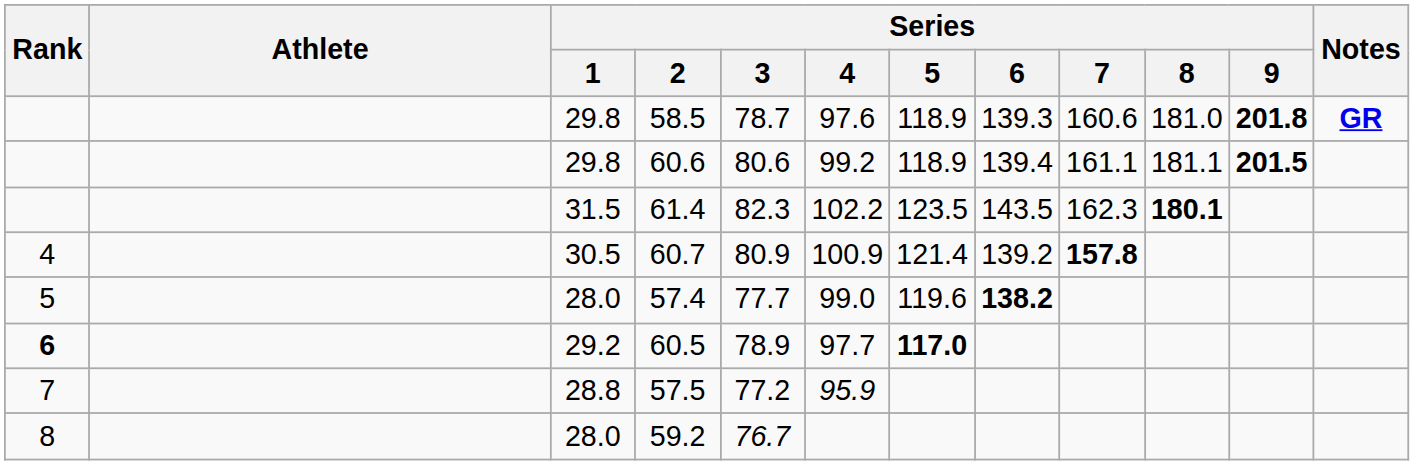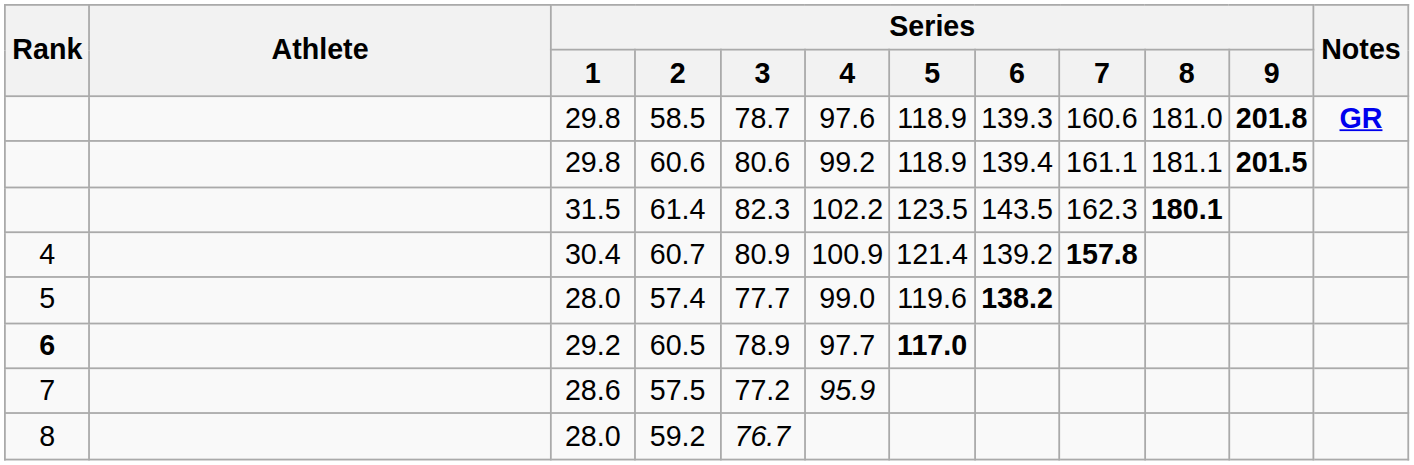 <table class="wikitable" style="text-align:center">
 <tr>
 <th rowspan=2 width=40>Rank</th>
 <th rowspan=2 width=250>Athlete</th>
 <th colspan=9>Series</th>
 <th rowspan=2 width=45>Notes</th>
 </tr>
 <tr>
 <th width=40>1</th>
 <th width=40>2</th>
 <th width=40>3</th>
 <th width=40>4</th>
 <th width=40>5</th>
 <th width=40>6</th>
 <th width=40>7</th>
 <th width=40>8</th>
 <th width=40>9</th>
 </tr>
 <tr>
 <td></td>
 <td align=left></td>
 <td>29.8</td>
 <td>58.5</td>
 <td>78.7</td>
 <td>97.6</td>
 <td>118.9</td>
 <td>139.3</td>
 <td>160.6</td>
 <td>181.0</td>
 <td><strong>201.8</strong></td>
 <td><strong><a href='#'>GR</a></strong></td>
 </tr>
 <tr>
 <td></td>
 <td align=left></td>
 <td>29.8</td>
 <td>60.6</td>
 <td>80.6</td>
 <td>99.2</td>
 <td>118.9</td>
 <td>139.4</td>
 <td>161.1</td>
 <td>181.1</td>
 <td><strong>201.5</strong></td>
 <td></td>
 </tr>
 <tr>
 <td></td>
 <td align=left></td>
 <td>31.5</td>
 <td>61.4</td>
 <td>82.3</td>
 <td>102.2</td>
 <td>123.5</td>
 <td>143.5</td>
 <td>162.3</td>
 <td><strong>180.1</strong></td>
 <td></td>
 <td></td>
 </tr>
 <tr>
 <td>4</td>
 <td align=left></td>
-<td>30.5</td>
+<td>30.4</td>
 <td>60.7</td>
 <td>80.9</td>
 <td>100.9</td>
 <td>121.4</td>
 <td>139.2</td>
 <td><strong>157.8</strong></td>
 <td></td>
 <td></td>
 <td></td>
 </tr>
 <tr>
 <td>5</td>
 <td align=left></td>
 <td>28.0</td>
 <td>57.4</td>
 <td>77.7</td>
 <td>99.0</td>
 <td>119.6</td>
 <td><strong>138.2</strong></td>
 <td></td>
 <td></td>
 <td></td>
 <td></td>
 </tr>
 <tr>
 <td><strong>6</strong></td>
 <td align=left></td>
 <td>29.2</td>
 <td>60.5</td>
 <td>78.9</td>
 <td>97.7</td>
 <td><strong>117.0</strong></td>
 <td></td>
 <td></td>
 <td></td>
 <td></td>
 <td></td>
 </tr>
 <tr>
 <td>7</td>
 <td align=left></td>
-<td>28.8</td>
+<td>28.6</td>
 <td>57.5</td>
 <td>77.2</td>
 <td><em>95.9</em></td>
 <td></td>
 <td></td>
 <td></td>
 <td></td>
 <td></td>
 <td></td>
 </tr>
 <tr>
 <td>8</td>
 <td align=left></td>
 <td>28.0</td>
 <td>59.2</td>
 <td><em>76.7</em></td>
 <td></td>
 <td></td>
 <td></td>
 <td></td>
 <td></td>
 <td></td>
 <td></td>
 </tr>
 </table>
